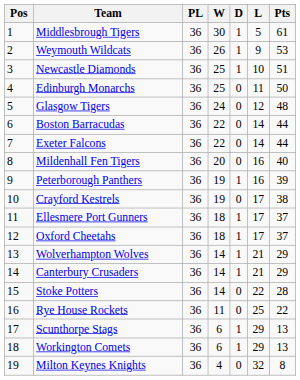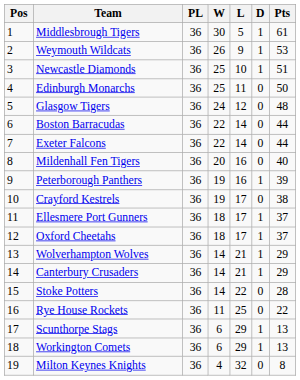 <table class=wikitable width="400">
 <tr>
 <th>Pos</th>
 <th>Team</th>
 <th>PL</th>
 <th>W</th>
+<th>L</th>
 <th>D</th>
-<th>L</th>
 <th>Pts</th>
 </tr>
 <tr>
 <td>1</td>
 <td><a href='#'>Middlesbrough Tigers</a></td>
 <td align="center">36</td>
 <td align="center">30</td>
+<td align="center">5</td>
 <td align="center">1</td>
-<td align="center">5</td>
 <td align="center">61</td>
 </tr>
 <tr>
 <td>2</td>
 <td><a href='#'>Weymouth Wildcats</a></td>
 <td align="center">36</td>
 <td align="center">26</td>
+<td align="center">9</td>
 <td align="center">1</td>
-<td align="center">9</td>
 <td align="center">53</td>
 </tr>
 <tr>
 <td>3</td>
 <td><a href='#'>Newcastle Diamonds</a></td>
 <td align="center">36</td>
 <td align="center">25</td>
+<td align="center">10</td>
 <td align="center">1</td>
-<td align="center">10</td>
 <td align="center">51</td>
 </tr>
 <tr>
 <td>4</td>
 <td><a href='#'>Edinburgh Monarchs</a></td>
 <td align="center">36</td>
 <td align="center">25</td>
+<td align="center">11</td>
 <td align="center">0</td>
-<td align="center">11</td>
 <td align="center">50</td>
 </tr>
 <tr>
 <td>5</td>
 <td><a href='#'>Glasgow Tigers</a></td>
 <td align="center">36</td>
 <td align="center">24</td>
+<td align="center">12</td>
 <td align="center">0</td>
-<td align="center">12</td>
 <td align="center">48</td>
 </tr>
 <tr>
 <td>6</td>
 <td><a href='#'>Boston Barracudas</a></td>
 <td align="center">36</td>
 <td align="center">22</td>
+<td align="center">14</td>
 <td align="center">0</td>
-<td align="center">14</td>
 <td align="center">44</td>
 </tr>
 <tr>
 <td>7</td>
 <td><a href='#'>Exeter Falcons</a></td>
 <td align="center">36</td>
 <td align="center">22</td>
+<td align="center">14</td>
 <td align="center">0</td>
-<td align="center">14</td>
 <td align="center">44</td>
 </tr>
 <tr>
 <td>8</td>
 <td><a href='#'>Mildenhall Fen Tigers</a></td>
 <td align="center">36</td>
 <td align="center">20</td>
+<td align="center">16</td>
 <td align="center">0</td>
-<td align="center">16</td>
 <td align="center">40</td>
 </tr>
 <tr>
 <td>9</td>
 <td><a href='#'>Peterborough Panthers</a></td>
 <td align="center">36</td>
 <td align="center">19</td>
+<td align="center">16</td>
 <td align="center">1</td>
-<td align="center">16</td>
 <td align="center">39</td>
 </tr>
 <tr>
 <td>10</td>
 <td><a href='#'>Crayford Kestrels</a></td>
 <td align="center">36</td>
 <td align="center">19</td>
+<td align="center">17</td>
 <td align="center">0</td>
-<td align="center">17</td>
 <td align="center">38</td>
 </tr>
 <tr>
 <td>11</td>
 <td><a href='#'>Ellesmere Port Gunners</a></td>
 <td align="center">36</td>
 <td align="center">18</td>
+<td align="center">17</td>
 <td align="center">1</td>
-<td align="center">17</td>
 <td align="center">37</td>
 </tr>
 <tr>
 <td>12</td>
 <td><a href='#'>Oxford Cheetahs</a></td>
 <td align="center">36</td>
 <td align="center">18</td>
+<td align="center">17</td>
 <td align="center">1</td>
-<td align="center">17</td>
 <td align="center">37</td>
 </tr>
 <tr>
 <td>13</td>
 <td><a href='#'>Wolverhampton Wolves</a></td>
 <td align="center">36</td>
 <td align="center">14</td>
+<td align="center">21</td>
 <td align="center">1</td>
-<td align="center">21</td>
 <td align="center">29</td>
 </tr>
 <tr>
 <td>14</td>
 <td><a href='#'>Canterbury Crusaders</a></td>
 <td align="center">36</td>
 <td align="center">14</td>
+<td align="center">21</td>
 <td align="center">1</td>
-<td align="center">21</td>
 <td align="center">29</td>
 </tr>
 <tr>
 <td>15</td>
 <td><a href='#'>Stoke Potters</a></td>
 <td align="center">36</td>
 <td align="center">14</td>
+<td align="center">22</td>
 <td align="center">0</td>
-<td align="center">22</td>
 <td align="center">28</td>
 </tr>
 <tr>
 <td>16</td>
 <td><a href='#'>Rye House Rockets</a></td>
 <td align="center">36</td>
 <td align="center">11</td>
+<td align="center">25</td>
 <td align="center">0</td>
-<td align="center">25</td>
 <td align="center">22</td>
 </tr>
 <tr>
 <td>17</td>
 <td><a href='#'>Scunthorpe Stags</a></td>
 <td align="center">36</td>
 <td align="center">6</td>
+<td align="center">29</td>
 <td align="center">1</td>
-<td align="center">29</td>
 <td align="center">13</td>
 </tr>
 <tr>
 <td>18</td>
 <td><a href='#'>Workington Comets</a></td>
 <td align="center">36</td>
 <td align="center">6</td>
+<td align="center">29</td>
 <td align="center">1</td>
-<td align="center">29</td>
 <td align="center">13</td>
 </tr>
 <tr>
 <td>19</td>
 <td><a href='#'>Milton Keynes Knights</a></td>
 <td align="center">36</td>
 <td align="center">4</td>
+<td align="center">32</td>
 <td align="center">0</td>
-<td align="center">32</td>
 <td align="center">8</td>
 </tr>
 </table>
